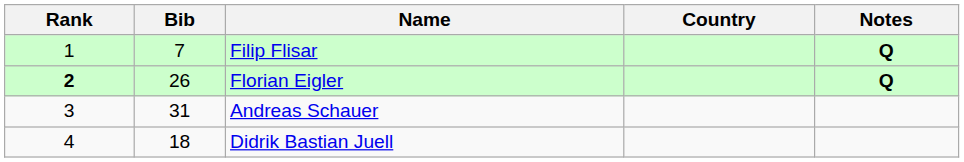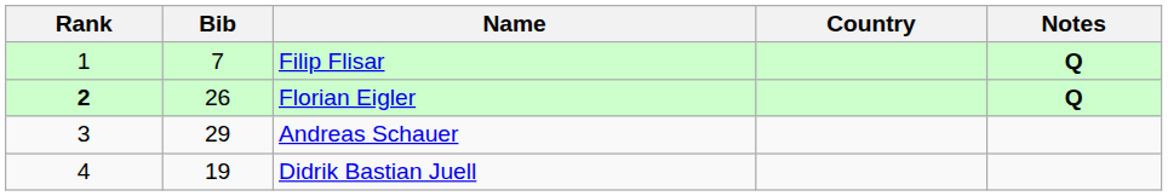 <table class="wikitable" style="text-align:center;" width=90%>
 <tr>
 <th>Rank</th>
 <th>Bib</th>
 <th>Name</th>
 <th>Country</th>
 <th>Notes</th>
 </tr>
 <tr bgcolor=ccffcc>
 <td>1</td>
 <td>7</td>
 <td align=left><a href='#'>Filip Flisar</a></td>
 <td align=left></td>
 <td><strong>Q</strong></td>
 </tr>
 <tr bgcolor=ccffcc>
 <td><strong>2</strong></td>
 <td>26</td>
 <td align=left><a href='#'>Florian Eigler</a></td>
 <td align=left></td>
 <td><strong>Q</strong></td>
 </tr>
 <tr>
 <td>3</td>
-<td>31</td>
+<td>29</td>
 <td align=left><a href='#'>Andreas Schauer</a></td>
 <td align=left></td>
 <td></td>
 </tr>
 <tr>
 <td>4</td>
-<td>18</td>
+<td>19</td>
 <td align=left><a href='#'>Didrik Bastian Juell</a></td>
 <td align=left></td>
 <td></td>
 </tr>
 </table>
